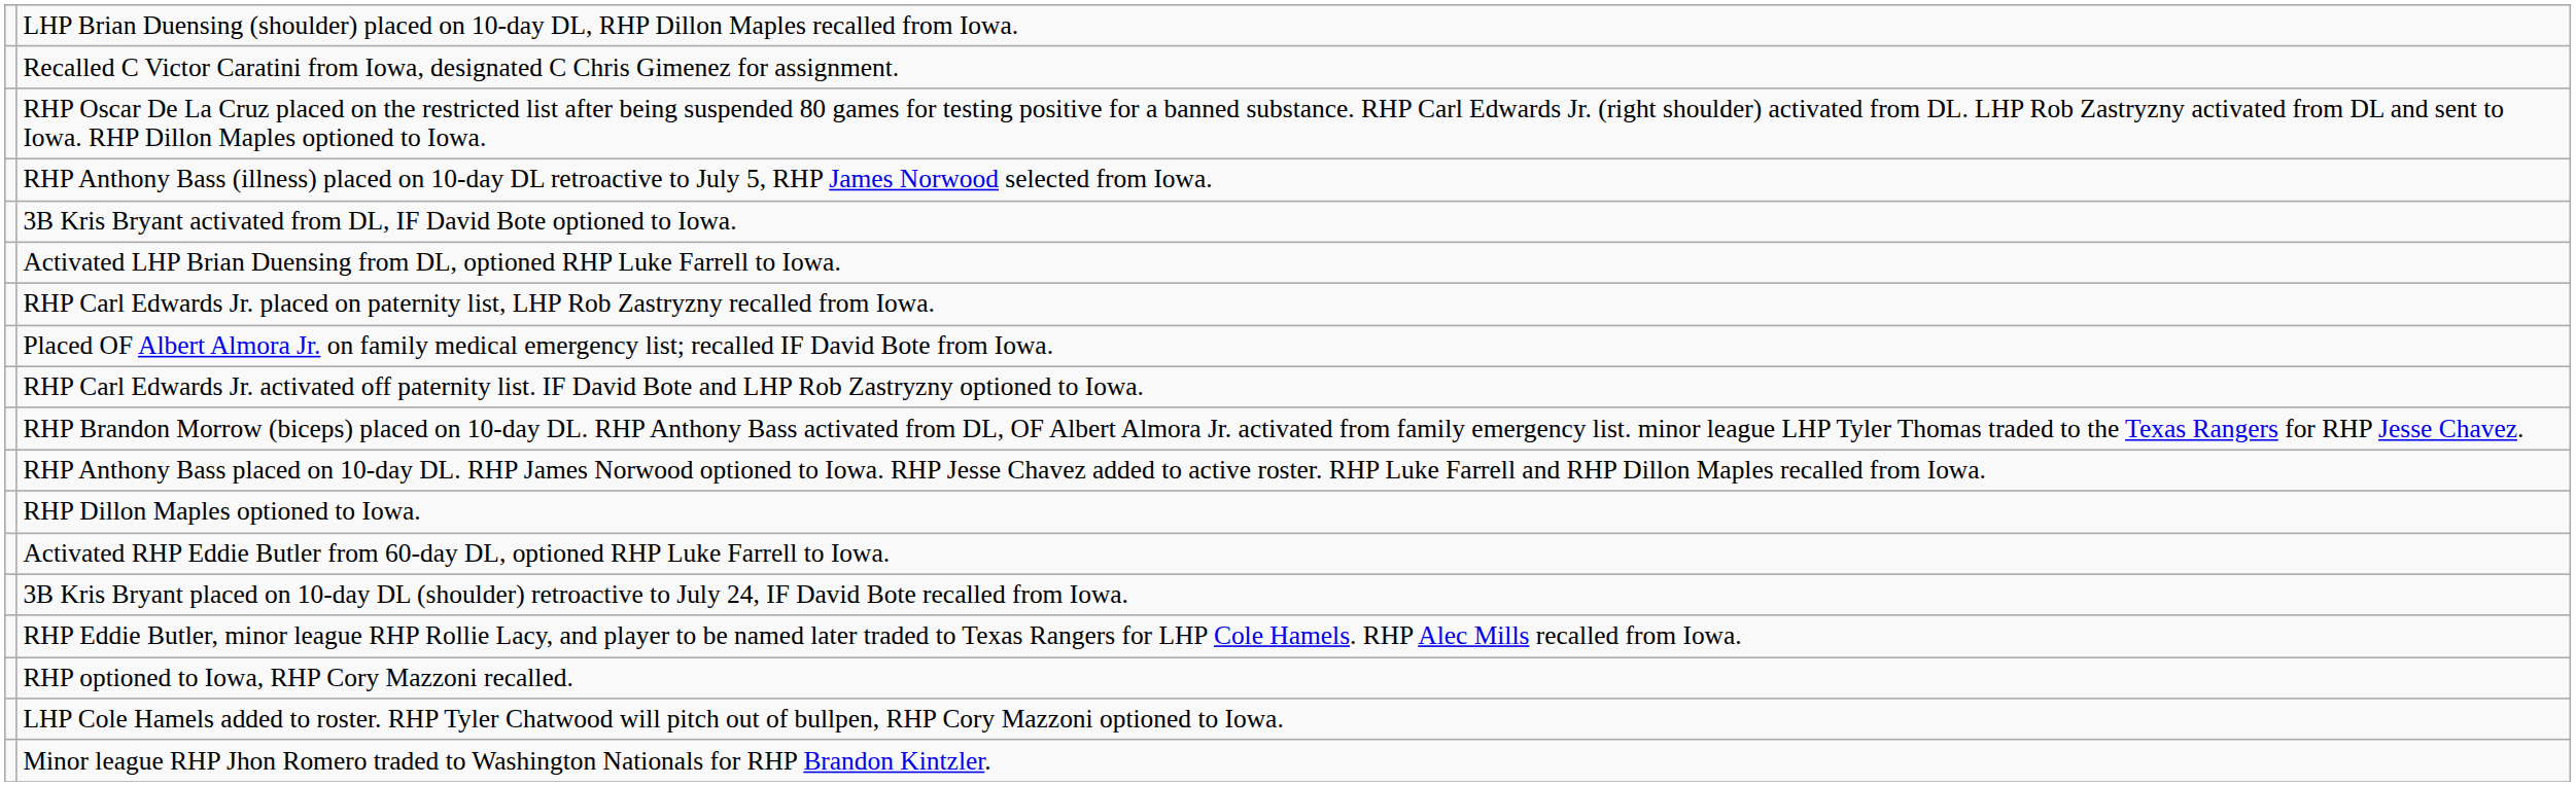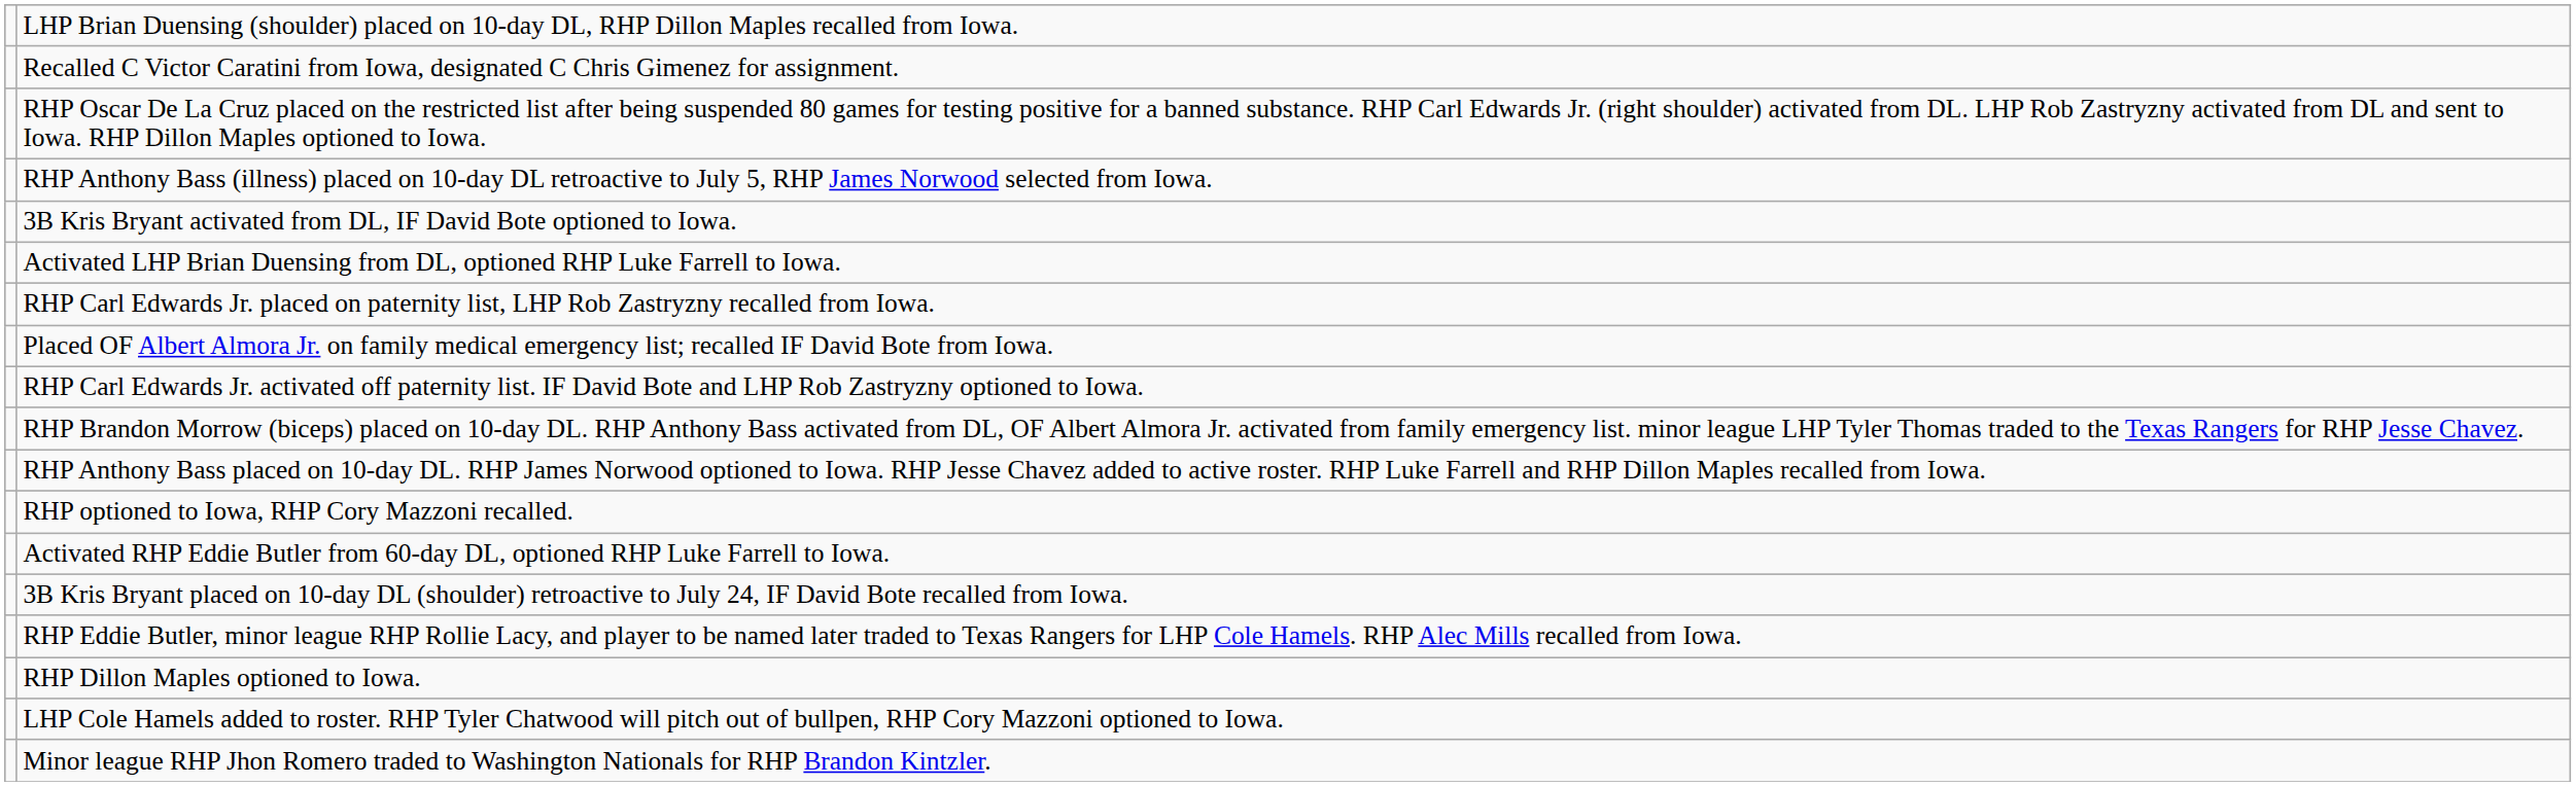 <table class="wikitable">
 <tr>
 <td></td>
 <td>LHP Brian Duensing (shoulder) placed on 10-day DL, RHP Dillon Maples recalled from Iowa.</td>
 </tr>
 <tr>
 <td></td>
 <td>Recalled C Victor Caratini from Iowa, designated C Chris Gimenez for assignment.</td>
 </tr>
 <tr>
 <td></td>
 <td>RHP Oscar De La Cruz placed on the restricted list after being suspended 80 games for testing positive for a banned substance. RHP Carl Edwards Jr. (right shoulder) activated from DL. LHP Rob Zastryzny activated from DL and sent to Iowa. RHP Dillon Maples optioned to Iowa.</td>
 </tr>
 <tr>
 <td></td>
 <td>RHP Anthony Bass (illness) placed on 10-day DL retroactive to July 5, RHP <a href='#'>James Norwood</a> selected from Iowa.</td>
 </tr>
 <tr>
 <td></td>
 <td>3B Kris Bryant activated from DL, IF David Bote optioned to Iowa.</td>
 </tr>
 <tr>
 <td></td>
 <td>Activated LHP Brian Duensing from DL, optioned RHP Luke Farrell to Iowa.</td>
 </tr>
 <tr>
 <td></td>
 <td>RHP Carl Edwards Jr. placed on paternity list, LHP Rob Zastryzny recalled from Iowa.</td>
 </tr>
 <tr>
 <td></td>
 <td>Placed OF <a href='#'>Albert Almora Jr.</a> on family medical emergency list; recalled IF David Bote from Iowa.</td>
 </tr>
 <tr>
 <td></td>
 <td>RHP Carl Edwards Jr. activated off paternity list. IF David Bote and LHP Rob Zastryzny optioned to Iowa.</td>
 </tr>
 <tr>
 <td></td>
 <td>RHP Brandon Morrow (biceps) placed on 10-day DL. RHP Anthony Bass activated from DL, OF Albert Almora Jr. activated from family emergency list. minor league LHP Tyler Thomas traded to the <a href='#'>Texas Rangers</a> for RHP <a href='#'>Jesse Chavez</a>.</td>
 </tr>
 <tr>
 <td></td>
 <td>RHP Anthony Bass placed on 10-day DL. RHP James Norwood optioned to Iowa. RHP Jesse Chavez added to active roster. RHP Luke Farrell and RHP Dillon Maples recalled from Iowa.</td>
 </tr>
 <tr>
 <td></td>
-<td>RHP Dillon Maples optioned to Iowa.</td>
+<td>RHP optioned to Iowa, RHP Cory Mazzoni recalled.</td>
 </tr>
 <tr>
 <td></td>
 <td>Activated RHP Eddie Butler from 60-day DL, optioned RHP Luke Farrell to Iowa.</td>
 </tr>
 <tr>
 <td></td>
 <td>3B Kris Bryant placed on 10-day DL (shoulder) retroactive to July 24, IF David Bote recalled from Iowa.</td>
 </tr>
 <tr>
 <td></td>
 <td>RHP Eddie Butler, minor league RHP Rollie Lacy, and player to be named later traded to Texas Rangers for LHP <a href='#'>Cole Hamels</a>. RHP <a href='#'>Alec Mills</a> recalled from Iowa.</td>
 </tr>
 <tr>
 <td></td>
-<td>RHP optioned to Iowa, RHP Cory Mazzoni recalled.</td>
+<td>RHP Dillon Maples optioned to Iowa.</td>
 </tr>
 <tr>
 <td></td>
 <td>LHP Cole Hamels added to roster. RHP Tyler Chatwood will pitch out of bullpen, RHP Cory Mazzoni optioned to Iowa.</td>
 </tr>
 <tr>
 <td></td>
 <td>Minor league RHP Jhon Romero traded to Washington Nationals for RHP <a href='#'>Brandon Kintzler</a>.</td>
 </tr>
 </table>
